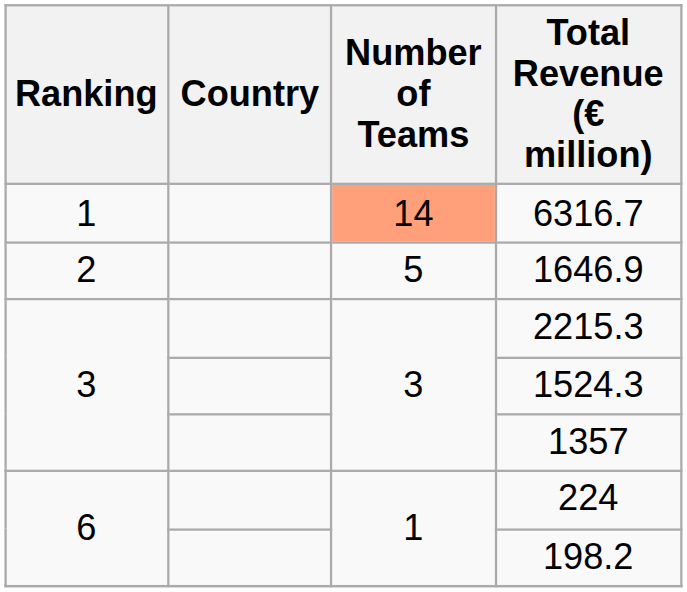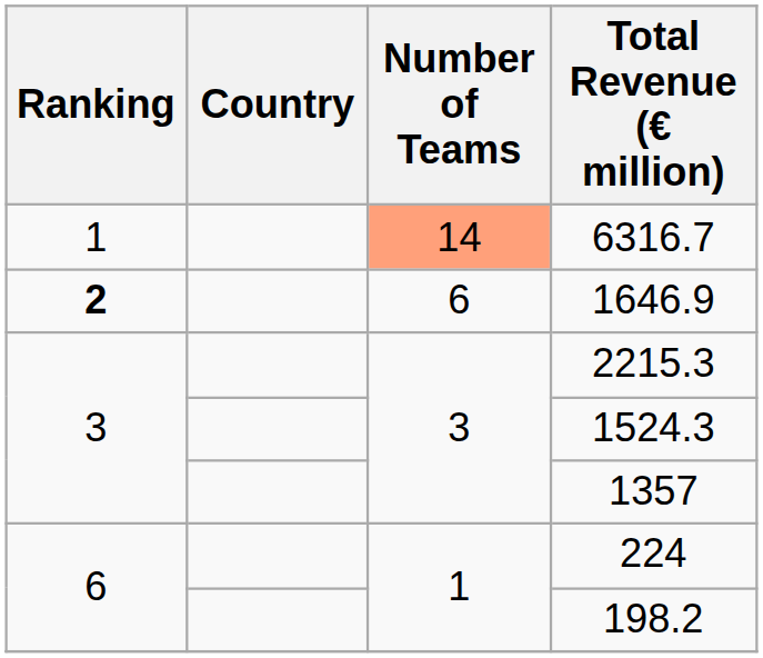 <table class="wikitable" style="text-align:center; margin-left:1em; float:right;">
 <tr>
 <th style="width:65px;">Ranking</th>
 <th style="width:65px;">Country</th>
 <th style="width:65px;">Number of Teams</th>
 <th style="width:75px;">Total Revenue<br>(€ million)</th>
 </tr>
 <tr>
 <td>1</td>
 <td></td>
 <td style="background: lightsalmon;">14</td>
 <td>6316.7</td>
 </tr>
 <tr>
-<td>2</td>
+<td><strong>2</strong></td>
 <td></td>
-<td>5</td>
+<td>6</td>
 <td>1646.9</td>
 </tr>
 <tr>
 <td rowspan="3" style="text-align: center;">3</td>
 <td></td>
 <td rowspan="3" style="text-align: center;">3</td>
 <td>2215.3</td>
 </tr>
 <tr>
 <td></td>
 <td>1524.3</td>
 </tr>
 <tr>
 <td></td>
 <td>1357</td>
 </tr>
 <tr>
 <td rowspan="2" style="text-align: center;">6</td>
 <td></td>
 <td rowspan="2" style="text-align: center;">1</td>
 <td>224</td>
 </tr>
 <tr>
 <td></td>
 <td>198.2</td>
 </tr>
 <tr>
 </tr>
 </table>
